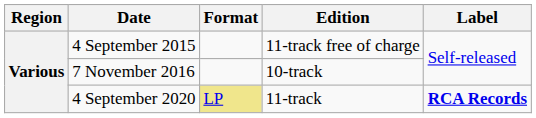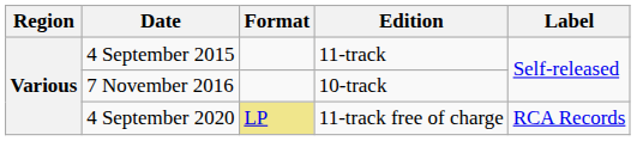 <table class="wikitable plainrowheaders">
 <tr>
 <th scope="col">Region</th>
 <th scope="col">Date</th>
 <th scope="col">Format</th>
 <th scope="col">Edition</th>
 <th scope="col">Label</th>
 </tr>
 <tr>
 <th scope="row" rowspan="3">Various</th>
 <td rowspan="1">4 September 2015</td>
 <td rowspan="1"></td>
-<td>11-track free of charge</td>
+<td>11-track</td>
 <td rowspan="2"><a href='#'>Self-released</a></td>
 </tr>
 <tr>
 <td rowspan="1">7 November 2016</td>
 <td rowspan="1"></td>
 <td>10-track</td>
 </tr>
 <tr>
 <td rowspan="1">4 September 2020</td>
 <td rowspan="1" style="background: khaki;"><a href='#'>LP</a></td>
-<td>11-track</td>
-<td rowspan="1"><strong><a href='#'>RCA Records</a></strong></td>
+<td>11-track free of charge</td>
+<td rowspan="1"><a href='#'>RCA Records</a></td>
 </tr>
 </table>
